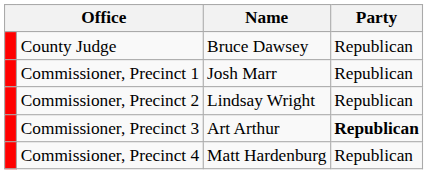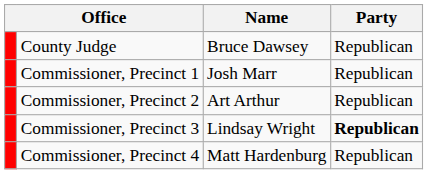 <table class="wikitable">
 <tr>
 <th colspan="2" style="text-align:center; vertical-align:bottom;">Office</th>
 <th style="text-align:center; vertical-align:bottom;">Name</th>
 <th style="text-align:center; vertical-align:bottom;">Party</th>
 </tr>
 <tr>
 <td bgcolor="red"> </td>
 <td>County Judge</td>
 <td>Bruce Dawsey</td>
 <td>Republican</td>
 </tr>
 <tr>
 <td bgcolor="red"> </td>
 <td>Commissioner, Precinct 1</td>
 <td>Josh Marr</td>
 <td>Republican</td>
 </tr>
 <tr>
 <td style="background:red;"> </td>
 <td>Commissioner, Precinct 2</td>
-<td>Lindsay Wright</td>
+<td>Art Arthur</td>
 <td>Republican</td>
 </tr>
 <tr>
 <td bgcolor="red"> </td>
 <td>Commissioner, Precinct 3</td>
-<td>Art Arthur</td>
+<td>Lindsay Wright</td>
 <td><strong>Republican</strong></td>
 </tr>
 <tr>
 <td bgcolor="red"> </td>
 <td>Commissioner, Precinct 4</td>
 <td>Matt Hardenburg</td>
 <td>Republican</td>
 </tr>
 </table>
